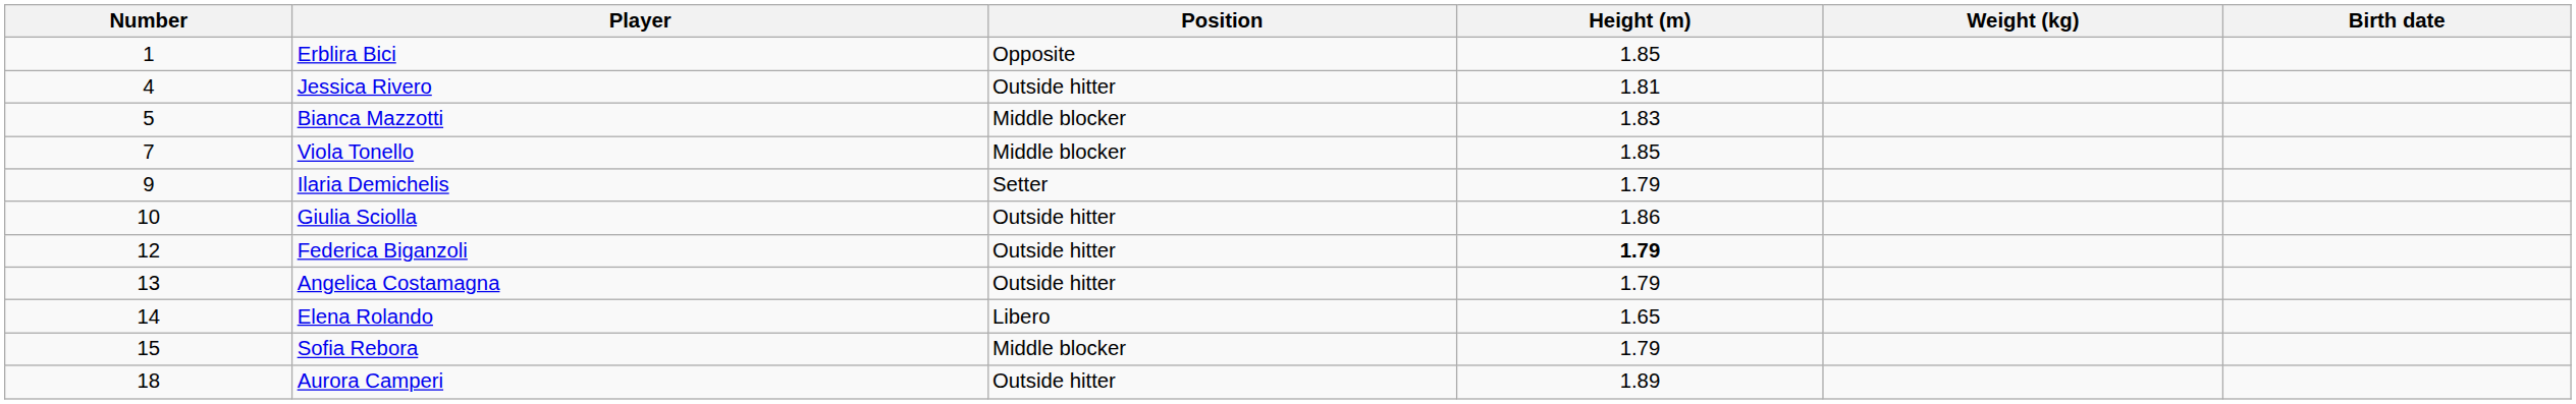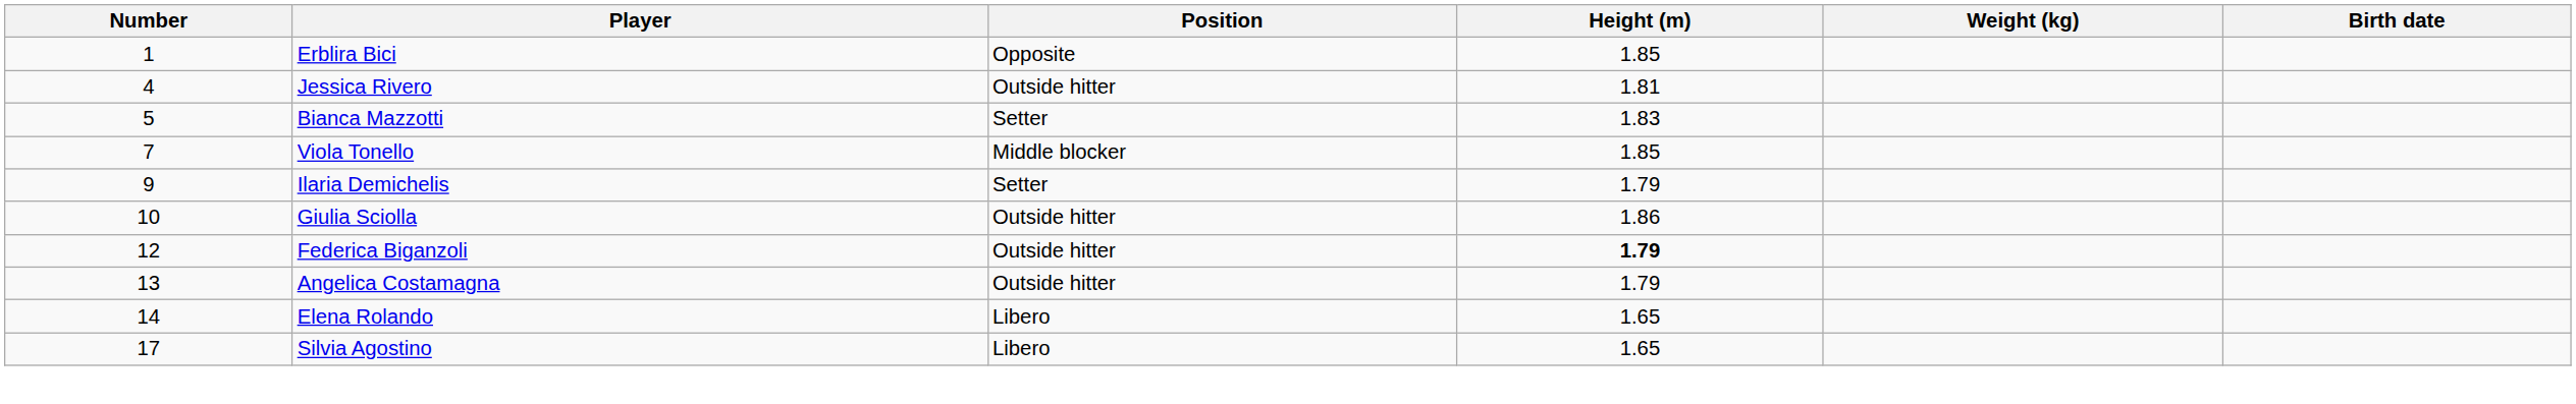 <table class="wikitable" style="width:100%;">
 <tr>
 <th>Number</th>
 <th>Player</th>
 <th>Position</th>
 <th>Height (m)</th>
 <th>Weight (kg)</th>
 <th>Birth date</th>
 </tr>
 <tr>
 <td align=center>1</td>
 <td> <a href='#'>Erblira Bici</a></td>
 <td>Opposite</td>
 <td align=center>1.85</td>
 <td align=center></td>
 <td></td>
 </tr>
 <tr>
 <td align=center>4</td>
 <td> <a href='#'>Jessica Rivero</a></td>
 <td>Outside hitter</td>
 <td align=center>1.81</td>
 <td align=center></td>
 <td></td>
 </tr>
 <tr>
 <td align=center>5</td>
 <td> <a href='#'>Bianca Mazzotti</a></td>
-<td>Middle blocker</td>
+<td>Setter</td>
 <td align=center>1.83</td>
 <td align=center></td>
 <td></td>
 </tr>
 <tr>
 <td align=center>7</td>
 <td> <a href='#'>Viola Tonello</a></td>
 <td>Middle blocker</td>
 <td align=center>1.85</td>
 <td align=center></td>
 <td></td>
 </tr>
 <tr>
 <td align=center>9</td>
 <td> <a href='#'>Ilaria Demichelis</a></td>
 <td>Setter</td>
 <td align=center>1.79</td>
 <td align=center></td>
 <td></td>
 </tr>
 <tr>
 <td align=center>10</td>
 <td> <a href='#'>Giulia Sciolla</a></td>
 <td>Outside hitter</td>
 <td align=center>1.86</td>
 <td align=center></td>
 <td></td>
 </tr>
 <tr>
 <td align=center>12</td>
 <td> <a href='#'>Federica Biganzoli</a></td>
 <td>Outside hitter</td>
 <td align=center><strong>1.79</strong></td>
 <td align=center></td>
 <td></td>
 </tr>
 <tr>
 <td align=center>13</td>
 <td> <a href='#'>Angelica Costamagna</a></td>
 <td>Outside hitter</td>
 <td align=center>1.79</td>
 <td align=center></td>
 <td></td>
 </tr>
 <tr>
 <td align=center>14</td>
 <td> <a href='#'>Elena Rolando</a></td>
 <td>Libero</td>
 <td align=center>1.65</td>
 <td align=center></td>
 <td></td>
 </tr>
 <tr>
-<td align=center>15</td>
-<td> <a href='#'>Sofia Rebora</a></td>
-<td>Middle blocker</td>
-<td align=center>1.79</td>
-<td align=center></td>
-<td></td>
-</tr>
-<tr>
-<td align=center>18</td>
-<td> <a href='#'>Aurora Camperi</a></td>
-<td>Outside hitter</td>
-<td align=center>1.89</td>
+<td align=center>17</td>
+<td> <a href='#'>Silvia Agostino</a></td>
+<td>Libero</td>
+<td align=center>1.65</td>
 <td align=center></td>
 <td></td>
 </tr>
 </table>
